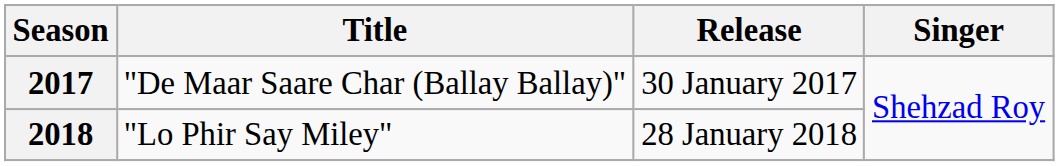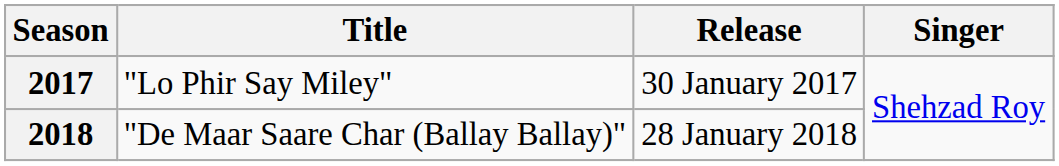 <table class="wikitable">
 <tr>
 <th>Season</th>
 <th>Title</th>
 <th>Release</th>
 <th>Singer</th>
 </tr>
 <tr>
 <th>2017</th>
-<td>"De Maar Saare Char (Ballay Ballay)"</td>
+<td>"Lo Phir Say Miley"</td>
 <td>30 January 2017</td>
 <td rowspan="2"><a href='#'>Shehzad Roy</a></td>
 </tr>
 <tr>
 <th>2018</th>
-<td>"Lo Phir Say Miley"</td>
+<td>"De Maar Saare Char (Ballay Ballay)"</td>
 <td>28 January 2018</td>
 </tr>
 </table>
